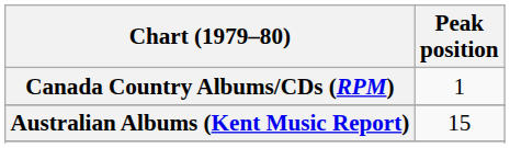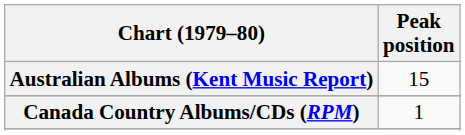 <table class="wikitable sortable plainrowheaders" style="text-align:center">
 <tr>
 <th scope="col">Chart (1979–80)</th>
 <th scope="col">Peak<br>position</th>
 </tr>
 <tr>
-<th scope="row">Canada Country Albums/CDs (<em><a href='#'>RPM</a></em>)</th>
-<td>1</td>
+<th scope="row">Australian Albums (<a href='#'>Kent Music Report</a>)</th>
+<td>15</td>
 </tr>
 <tr>
 </tr>
 <tr>
 </tr>
 <tr>
-<th scope="row">Australian Albums (<a href='#'>Kent Music Report</a>)</th>
-<td>15</td>
+<th scope="row">Canada Country Albums/CDs (<em><a href='#'>RPM</a></em>)</th>
+<td>1</td>
 </tr>
 <tr>
 </tr>
 <tr>
 </tr>
 <tr>
 </tr>
 <tr>
 </tr>
 <tr>
 </tr>
 </table>
